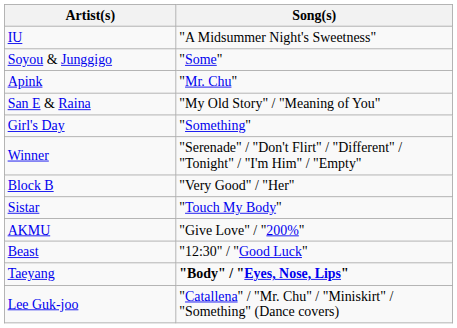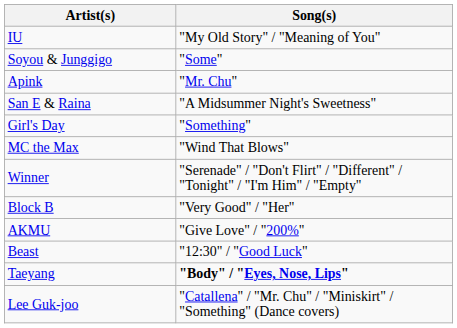 <table class="wikitable">
 <tr>
 <th width="190">Artist(s)</th>
 <th width="310">Song(s)</th>
 </tr>
 <tr>
 <td><a href='#'>IU</a></td>
-<td>"A Midsummer Night's Sweetness"</td>
+<td>"My Old Story" / "Meaning of You"</td>
 </tr>
 <tr>
 <td><a href='#'>Soyou</a> & <a href='#'>Junggigo</a></td>
 <td>"<a href='#'>Some</a>"</td>
 </tr>
 <tr>
 <td><a href='#'>Apink</a></td>
 <td>"<a href='#'>Mr. Chu</a>"</td>
 </tr>
 <tr>
 <td><a href='#'>San E</a> & <a href='#'>Raina</a></td>
-<td>"My Old Story" / "Meaning of You"</td>
+<td>"A Midsummer Night's Sweetness"</td>
 </tr>
 <tr>
 <td><a href='#'>Girl's Day</a></td>
 <td>"<a href='#'>Something</a>"</td>
+</tr>
+<tr>
+<td><a href='#'>MC the Max</a></td>
+<td>"Wind That Blows"</td>
 </tr>
 <tr>
 <td><a href='#'>Winner</a></td>
 <td>"Serenade" / "Don't Flirt" / "Different" / "Tonight" / "I'm Him" / "Empty"</td>
 </tr>
 <tr>
 <td><a href='#'>Block B</a></td>
 <td>"Very Good" / "Her"</td>
-</tr>
-<tr>
-<td><a href='#'>Sistar</a></td>
-<td>"<a href='#'>Touch My Body</a>"</td>
 </tr>
 <tr>
 <td><a href='#'>AKMU</a></td>
 <td>"Give Love" / "<a href='#'>200%</a>"</td>
 </tr>
 <tr>
 <td><a href='#'>Beast</a></td>
 <td>"12:30" / "<a href='#'>Good Luck</a>"</td>
 </tr>
 <tr>
 <td><a href='#'>Taeyang</a></td>
 <td><strong>"Body" / "<a href='#'>Eyes, Nose, Lips</a>"</strong></td>
 </tr>
 <tr>
 <td><a href='#'>Lee Guk-joo</a></td>
 <td>"<a href='#'>Catallena</a>" / "Mr. Chu" / "Miniskirt" / "Something" (Dance covers)</td>
 </tr>
 </table>
